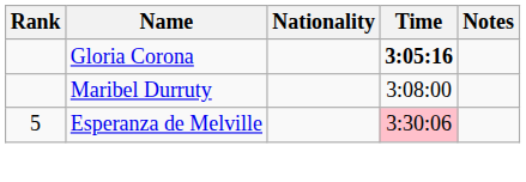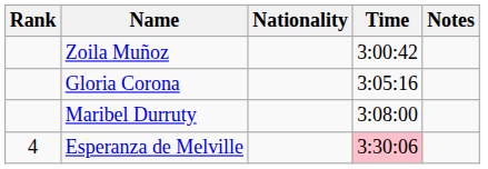 <table class="wikitable sortable" style="text-align:center">
 <tr>
 <th>Rank</th>
 <th>Name</th>
 <th>Nationality</th>
 <th>Time</th>
 <th>Notes</th>
 </tr>
 <tr>
 <td align=center></td>
+<td align=left><a href='#'>Zoila Muñoz</a></td>
+<td align=left></td>
+<td>3:00:42</td>
+<td></td>
+</tr>
+<tr>
+<td align=center></td>
 <td align=left><a href='#'>Gloria Corona</a></td>
 <td align=left></td>
-<td><strong>3:05:16</strong></td>
+<td>3:05:16</td>
 <td></td>
 </tr>
 <tr>
 <td align=center></td>
 <td align=left><a href='#'>Maribel Durruty</a></td>
 <td align=left></td>
 <td>3:08:00</td>
 <td></td>
 </tr>
 <tr>
-<td align=center>5</td>
+<td align=center>4</td>
 <td align=left><a href='#'>Esperanza de Melville</a></td>
 <td align=left></td>
 <td style="background: pink;">3:30:06</td>
 <td></td>
 </tr>
 </table>
